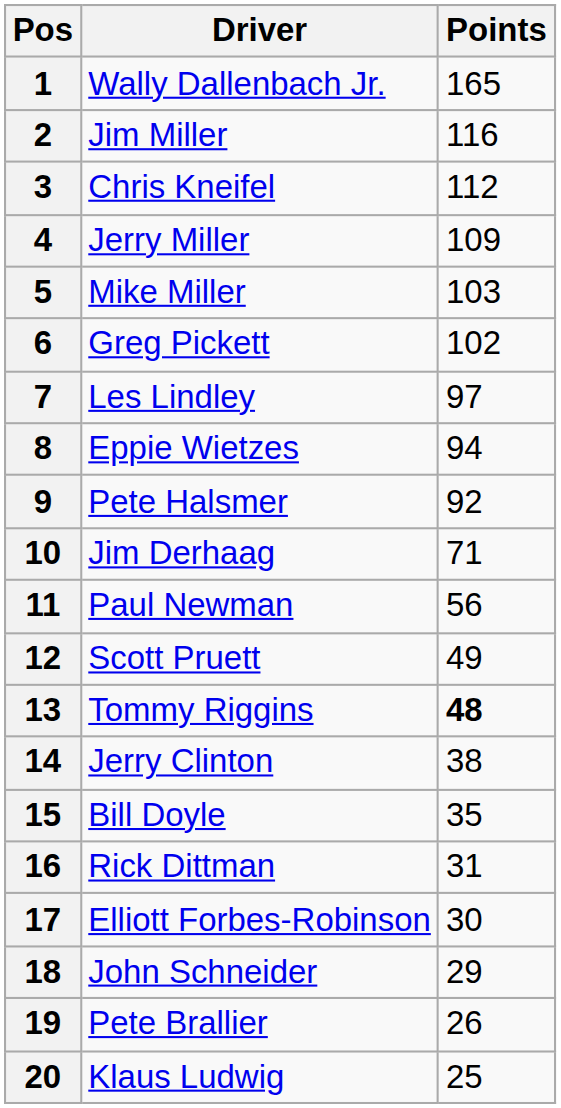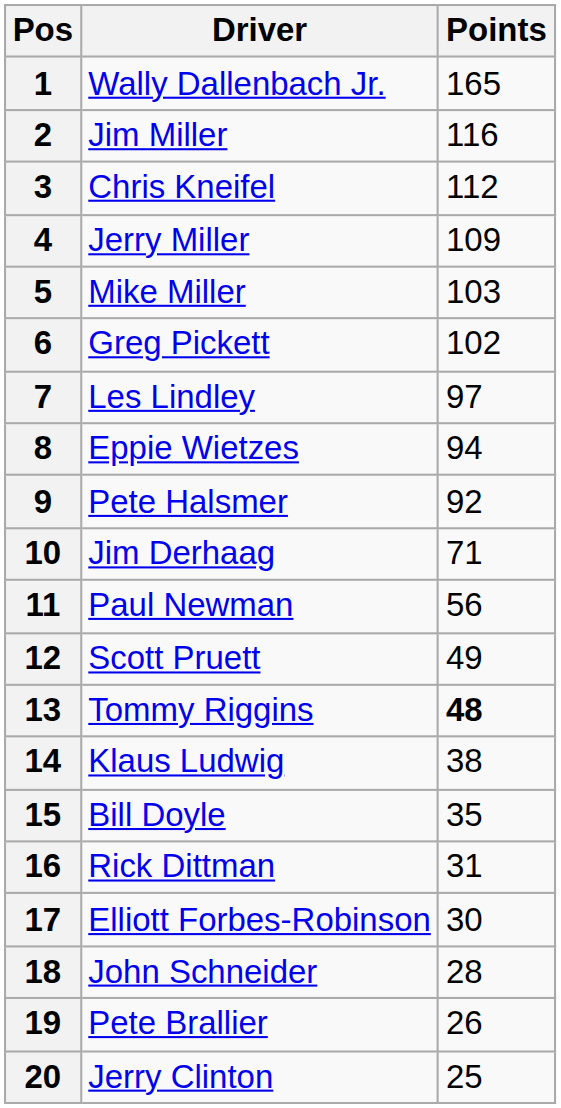 <table class=wikitable>
 <tr>
 <th>Pos</th>
 <th>Driver</th>
 <th>Points</th>
 </tr>
 <tr>
 <th>1</th>
 <td> <a href='#'>Wally Dallenbach Jr.</a></td>
 <td>165</td>
 </tr>
 <tr>
 <th>2</th>
 <td> <a href='#'>Jim Miller</a></td>
 <td>116</td>
 </tr>
 <tr>
 <th>3</th>
 <td> <a href='#'>Chris Kneifel</a></td>
 <td>112</td>
 </tr>
 <tr>
 <th>4</th>
 <td> <a href='#'>Jerry Miller</a></td>
 <td>109</td>
 </tr>
 <tr>
 <th>5</th>
 <td> <a href='#'>Mike Miller</a></td>
 <td>103</td>
 </tr>
 <tr>
 <th>6</th>
 <td> <a href='#'>Greg Pickett</a></td>
 <td>102</td>
 </tr>
 <tr>
 <th>7</th>
 <td> <a href='#'>Les Lindley</a></td>
 <td>97</td>
 </tr>
 <tr>
 <th>8</th>
 <td> <a href='#'>Eppie Wietzes</a></td>
 <td>94</td>
 </tr>
 <tr>
 <th>9</th>
 <td> <a href='#'>Pete Halsmer</a></td>
 <td>92</td>
 </tr>
 <tr>
 <th>10</th>
 <td> <a href='#'>Jim Derhaag</a></td>
 <td>71</td>
 </tr>
 <tr>
 <th>11</th>
 <td> <a href='#'>Paul Newman</a></td>
 <td>56</td>
 </tr>
 <tr>
 <th>12</th>
 <td> <a href='#'>Scott Pruett</a></td>
 <td>49</td>
 </tr>
 <tr>
 <th>13</th>
 <td> <a href='#'>Tommy Riggins</a></td>
 <td><strong>48</strong></td>
 </tr>
 <tr>
 <th>14</th>
-<td> <a href='#'>Jerry Clinton</a></td>
+<td> <a href='#'>Klaus Ludwig</a></td>
 <td>38</td>
 </tr>
 <tr>
 <th>15</th>
 <td> <a href='#'>Bill Doyle</a></td>
 <td>35</td>
 </tr>
 <tr>
 <th>16</th>
 <td> <a href='#'>Rick Dittman</a></td>
 <td>31</td>
 </tr>
 <tr>
 <th>17</th>
 <td> <a href='#'>Elliott Forbes-Robinson</a></td>
 <td>30</td>
 </tr>
 <tr>
 <th>18</th>
 <td> <a href='#'>John Schneider</a></td>
-<td>29</td>
+<td>28</td>
 </tr>
 <tr>
 <th>19</th>
 <td> <a href='#'>Pete Brallier</a></td>
 <td>26</td>
 </tr>
 <tr>
 <th>20</th>
-<td> <a href='#'>Klaus Ludwig</a></td>
+<td> <a href='#'>Jerry Clinton</a></td>
 <td>25</td>
 </tr>
 </table>
